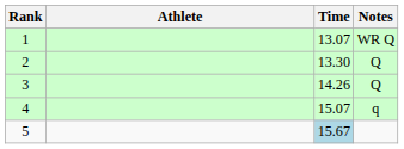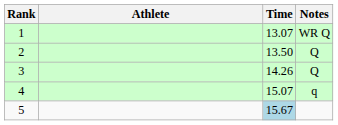 <table class="wikitable" style="text-align:center">
 <tr>
 <th>Rank</th>
 <th Style="width:18em">Athlete</th>
 <th>Time</th>
 <th>Notes</th>
 </tr>
 <tr style="background:#cfc">
 <td>1</td>
 <td style="text-align:left"></td>
 <td>13.07</td>
 <td>WR Q</td>
 </tr>
 <tr style="background:#cfc">
 <td>2</td>
 <td style="text-align:left"></td>
-<td>13.30</td>
+<td>13.50</td>
 <td>Q</td>
 </tr>
 <tr style="background:#cfc">
 <td>3</td>
 <td style="text-align:left"></td>
 <td>14.26</td>
 <td>Q</td>
 </tr>
 <tr style="background:#cfc">
 <td>4</td>
 <td style="text-align:left"></td>
 <td>15.07</td>
 <td>q</td>
 </tr>
 <tr>
 <td>5</td>
 <td style="text-align:left"></td>
 <td style="background: lightblue;">15.67</td>
 <td></td>
 </tr>
 </table>
